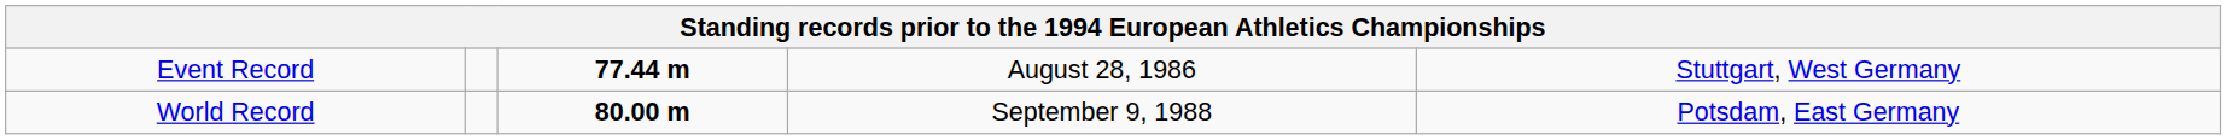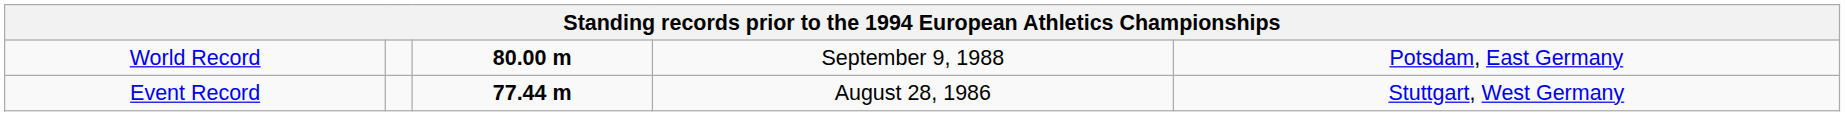 <table class="wikitable" style=" text-align:center; font-size:110%;" width="95%">
 <tr>
 <th colspan="5">Standing records prior to the 1994 European Athletics Championships</th>
+</tr>
+<tr>
+<td><a href='#'>World Record</a></td>
+<td></td>
+<td><strong>80.00 m</strong></td>
+<td>September 9, 1988</td>
+<td> <a href='#'>Potsdam</a>, <a href='#'>East Germany</a></td>
 </tr>
 <tr>
 <td><a href='#'>Event Record</a></td>
 <td></td>
 <td><strong>77.44 m</strong></td>
 <td>August 28, 1986</td>
 <td> <a href='#'>Stuttgart</a>, <a href='#'>West Germany</a></td>
 </tr>
-<tr>
-<td><a href='#'>World Record</a></td>
-<td></td>
-<td><strong>80.00 m</strong></td>
-<td>September 9, 1988</td>
-<td> <a href='#'>Potsdam</a>, <a href='#'>East Germany</a></td>
-</tr>
 </table>
